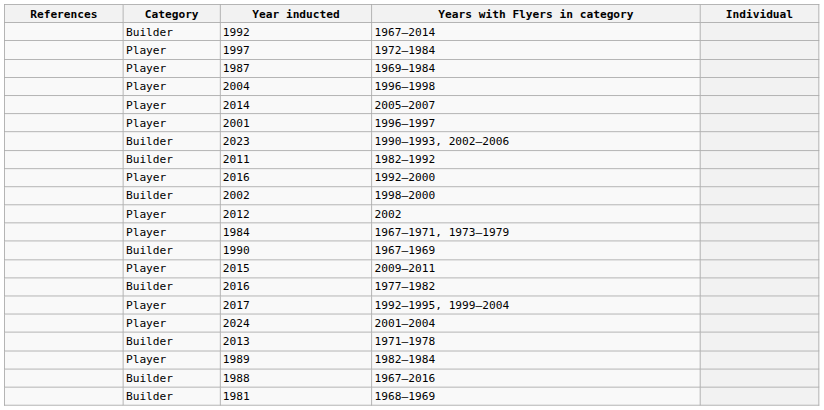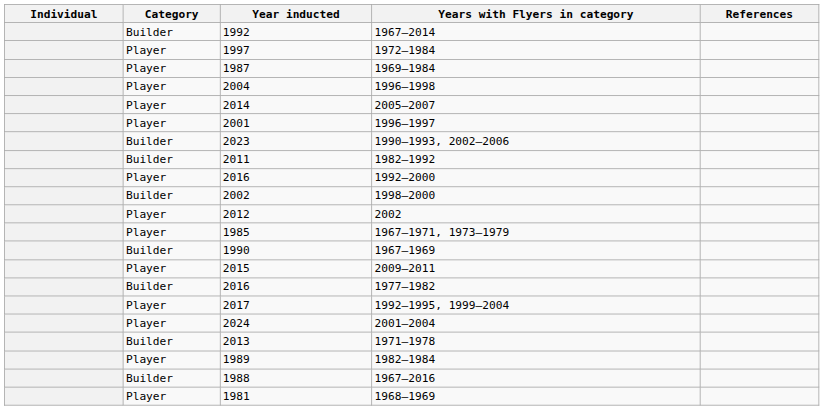 <table class="wikitable sortable" width="75%">
 <tr>
-<th scope="col" class="unsortable">References</th>
+<th scope="col">Individual</th>
 <th scope="col">Category</th>
 <th scope="col">Year inducted</th>
 <th scope="col">Years with Flyers in category</th>
-<th scope="col">Individual</th>
+<th scope="col" class="unsortable">References</th>
 </tr>
 <tr>
-<td></td>
+<th scope="row"></th>
 <td>Builder</td>
 <td>1992</td>
 <td>1967–2014</td>
-<th scope="row"></th>
+<td></td>
 </tr>
 <tr>
-<td></td>
+<th scope="row"></th>
 <td>Player</td>
 <td>1997</td>
 <td>1972–1984</td>
-<th scope="row"></th>
+<td></td>
 </tr>
 <tr>
-<td></td>
+<th scope="row"></th>
 <td>Player</td>
 <td>1987</td>
 <td>1969–1984</td>
-<th scope="row"></th>
+<td></td>
 </tr>
 <tr>
-<td></td>
+<th scope="row"></th>
 <td>Player</td>
 <td>2004</td>
 <td>1996–1998</td>
-<th scope="row"></th>
+<td></td>
 </tr>
 <tr>
-<td></td>
+<th scope="row"></th>
 <td>Player</td>
 <td>2014</td>
 <td>2005–2007</td>
-<th scope="row"></th>
+<td></td>
 </tr>
 <tr>
-<td></td>
+<th scope="row"></th>
 <td>Player</td>
 <td>2001</td>
 <td>1996–1997</td>
-<th scope="row"></th>
+<td></td>
 </tr>
 <tr>
-<td></td>
+<th scope="row"></th>
 <td>Builder</td>
 <td>2023</td>
 <td>1990–1993, 2002–2006</td>
-<th scope="row"></th>
+<td></td>
 </tr>
 <tr>
-<td></td>
+<th scope="row"></th>
 <td>Builder</td>
 <td>2011</td>
 <td>1982–1992</td>
-<th scope="row"></th>
+<td></td>
 </tr>
 <tr>
-<td></td>
+<th scope="row"></th>
 <td>Player</td>
 <td>2016</td>
 <td>1992–2000</td>
-<th scope="row"></th>
+<td></td>
 </tr>
 <tr>
-<td></td>
+<th scope="row"></th>
 <td>Builder</td>
 <td>2002</td>
 <td>1998–2000</td>
-<th scope="row"></th>
+<td></td>
 </tr>
 <tr>
-<td></td>
+<th scope="row"></th>
 <td>Player</td>
 <td>2012</td>
 <td>2002</td>
-<th scope="row"></th>
+<td></td>
 </tr>
 <tr>
+<th scope="row"></th>
+<td>Player</td>
+<td>1985</td>
+<td>1967–1971, 1973–1979</td>
 <td></td>
-<td>Player</td>
-<td>1984</td>
-<td>1967–1971, 1973–1979</td>
-<th scope="row"></th>
 </tr>
 <tr>
-<td></td>
+<th scope="row"></th>
 <td>Builder</td>
 <td>1990</td>
 <td>1967–1969</td>
-<th scope="row"></th>
+<td></td>
 </tr>
 <tr>
-<td></td>
+<th scope="row"></th>
 <td>Player</td>
 <td>2015</td>
 <td>2009–2011</td>
-<th scope="row"></th>
+<td></td>
 </tr>
 <tr>
-<td></td>
+<th scope="row"></th>
 <td>Builder</td>
 <td>2016</td>
 <td>1977–1982</td>
-<th scope="row"></th>
+<td></td>
 </tr>
 <tr>
-<td></td>
+<th scope="row"></th>
 <td>Player</td>
 <td>2017</td>
 <td>1992–1995, 1999–2004</td>
-<th scope="row"></th>
+<td></td>
 </tr>
 <tr>
-<td></td>
+<th scope="row"></th>
 <td>Player</td>
 <td>2024</td>
 <td>2001–2004</td>
-<th scope="row"></th>
+<td></td>
 </tr>
 <tr>
-<td></td>
+<th scope="row"></th>
 <td>Builder</td>
 <td>2013</td>
 <td>1971–1978</td>
-<th scope="row"></th>
+<td></td>
 </tr>
 <tr>
-<td></td>
+<th scope="row"></th>
 <td>Player</td>
 <td>1989</td>
 <td>1982–1984</td>
-<th scope="row"></th>
+<td></td>
 </tr>
 <tr>
-<td></td>
+<th scope="row"></th>
 <td>Builder</td>
 <td>1988</td>
 <td>1967–2016</td>
-<th scope="row"></th>
+<td></td>
 </tr>
 <tr>
-<td></td>
-<td>Builder</td>
+<th scope="row"></th>
+<td>Player</td>
 <td>1981</td>
 <td>1968–1969</td>
-<th scope="row"></th>
+<td></td>
 </tr>
 </table>
